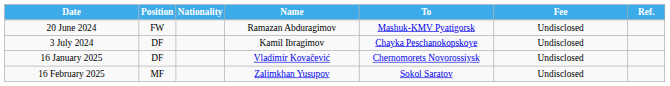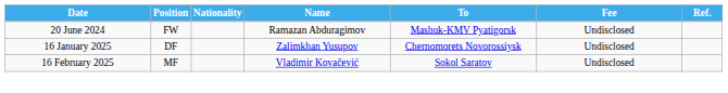 <table class="wikitable"  style="text-align:center; font-size:90%; ">
 <tr>
 <th style="background:#3DABEA; color:white; width:200px;">Date</th>
 <th style="background:#3DABEA; color:white; width:50px;">Position</th>
 <th style="background:#3DABEA; color:white; width:50px;">Nationality</th>
 <th style="background:#3DABEA; color:white; width:200px;">Name</th>
 <th style="background:#3DABEA; color:white; width:200px;">To</th>
 <th style="background:#3DABEA; color:white; width:200px;">Fee</th>
 <th style="background:#3DABEA; color:white; width:50px;">Ref.</th>
 </tr>
 <tr>
 <td>20 June 2024</td>
 <td>FW</td>
 <td></td>
 <td>Ramazan Abduragimov</td>
 <td><a href='#'>Mashuk-KMV Pyatigorsk</a></td>
 <td>Undisclosed</td>
 <td></td>
 </tr>
 <tr>
-<td>3 July 2024</td>
-<td>DF</td>
-<td></td>
-<td>Kamil Ibragimov</td>
-<td><a href='#'>Chayka Peschanokopskoye</a></td>
-<td>Undisclosed</td>
-<td></td>
-</tr>
-<tr>
 <td>16 January 2025</td>
 <td>DF</td>
 <td></td>
-<td><a href='#'>Vladimir Kovačević</a></td>
+<td><a href='#'>Zalimkhan Yusupov</a></td>
 <td><a href='#'>Chernomorets Novorossiysk</a></td>
 <td>Undisclosed</td>
 <td></td>
 </tr>
 <tr>
 <td>16 February 2025</td>
 <td>MF</td>
 <td></td>
-<td><a href='#'>Zalimkhan Yusupov</a></td>
+<td><a href='#'>Vladimir Kovačević</a></td>
 <td><a href='#'>Sokol Saratov</a></td>
 <td>Undisclosed</td>
 <td></td>
 </tr>
 </table>
